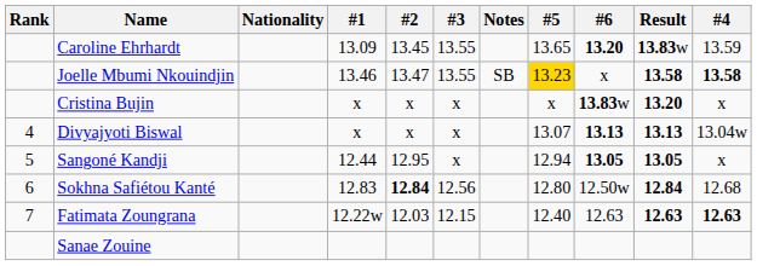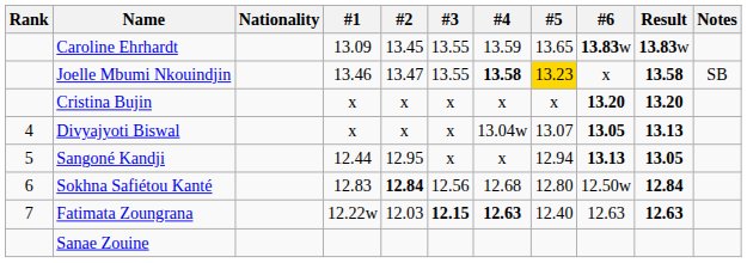 <table class="wikitable sortable" style="text-align:center;font-size:95%">
 <tr>
 <th>Rank</th>
 <th>Name</th>
 <th>Nationality</th>
 <th>#1</th>
 <th>#2</th>
 <th>#3</th>
-<th>Notes</th>
+<th>#4</th>
 <th>#5</th>
 <th>#6</th>
 <th>Result</th>
-<th>#4</th>
+<th>Notes</th>
 </tr>
 <tr>
 <td></td>
 <td align=left><a href='#'>Caroline Ehrhardt</a></td>
 <td align=left></td>
 <td>13.09</td>
 <td>13.45</td>
 <td>13.55</td>
+<td>13.59</td>
+<td>13.65</td>
+<td><strong>13.83</strong>w</td>
+<td><strong>13.83</strong>w</td>
 <td></td>
-<td>13.65</td>
-<td><strong>13.20</strong></td>
-<td><strong>13.83</strong>w</td>
-<td>13.59</td>
 </tr>
 <tr>
 <td></td>
 <td align=left><a href='#'>Joelle Mbumi Nkouindjin</a></td>
 <td align=left></td>
 <td>13.46</td>
 <td>13.47</td>
 <td>13.55</td>
-<td>SB</td>
+<td><strong>13.58</strong></td>
 <td style="background: gold;">13.23</td>
 <td>x</td>
 <td><strong>13.58</strong></td>
-<td><strong>13.58</strong></td>
+<td>SB</td>
 </tr>
 <tr>
 <td></td>
 <td align=left><a href='#'>Cristina Bujin</a></td>
 <td align=left></td>
 <td>x</td>
 <td>x</td>
 <td>x</td>
+<td>x</td>
+<td>x</td>
+<td><strong>13.20</strong></td>
+<td><strong>13.20</strong></td>
 <td></td>
-<td>x</td>
-<td><strong>13.83</strong>w</td>
-<td><strong>13.20</strong></td>
-<td>x</td>
 </tr>
 <tr>
 <td>4</td>
 <td align=left><a href='#'>Divyajyoti Biswal</a></td>
 <td align=left></td>
 <td>x</td>
 <td>x</td>
 <td>x</td>
+<td>13.04w</td>
+<td>13.07</td>
+<td><strong>13.05</strong></td>
+<td><strong>13.13</strong></td>
 <td></td>
-<td>13.07</td>
-<td><strong>13.13</strong></td>
-<td><strong>13.13</strong></td>
-<td>13.04w</td>
 </tr>
 <tr>
 <td>5</td>
 <td align=left><a href='#'>Sangoné Kandji</a></td>
 <td align=left></td>
 <td>12.44</td>
 <td>12.95</td>
 <td>x</td>
+<td>x</td>
+<td>12.94</td>
+<td><strong>13.13</strong></td>
+<td><strong>13.05</strong></td>
 <td></td>
-<td>12.94</td>
-<td><strong>13.05</strong></td>
-<td><strong>13.05</strong></td>
-<td>x</td>
 </tr>
 <tr>
 <td>6</td>
 <td align=left><a href='#'>Sokhna Safiétou Kanté</a></td>
 <td align=left></td>
 <td>12.83</td>
 <td><strong>12.84</strong></td>
 <td>12.56</td>
-<td></td>
+<td>12.68</td>
 <td>12.80</td>
 <td>12.50w</td>
 <td><strong>12.84</strong></td>
-<td>12.68</td>
+<td></td>
 </tr>
 <tr>
 <td>7</td>
 <td align=left><a href='#'>Fatimata Zoungrana</a></td>
 <td align=left></td>
 <td>12.22w</td>
 <td>12.03</td>
-<td>12.15</td>
-<td></td>
+<td><strong>12.15</strong></td>
+<td><strong>12.63</strong></td>
 <td>12.40</td>
 <td>12.63</td>
 <td><strong>12.63</strong></td>
-<td><strong>12.63</strong></td>
+<td></td>
 </tr>
 <tr>
 <td></td>
 <td align=left><a href='#'>Sanae Zouine</a></td>
 <td align=left></td>
 <td></td>
 <td></td>
 <td></td>
 <td></td>
 <td></td>
 <td></td>
 <td><strong></strong></td>
 <td></td>
 </tr>
 </table>
